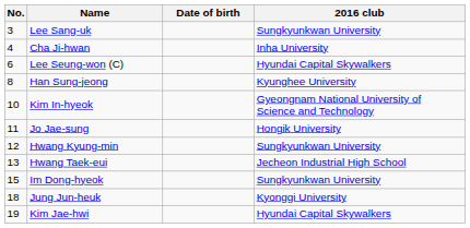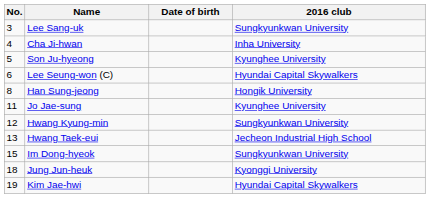 <table class=wikitable sortable style=font-size:100%; text-align:center;>
 <tr>
 <th>No.</th>
 <th style=width:12em>Name</th>
 <th style=width:8em>Date of birth</th>
 <th style=width:19em>2016 club</th>
 </tr>
 <tr>
 <td>3</td>
 <td><a href='#'>Lee Sang-uk</a></td>
 <td></td>
 <td> <a href='#'>Sungkyunkwan University</a></td>
 </tr>
 <tr>
 <td>4</td>
 <td><a href='#'>Cha Ji-hwan</a></td>
 <td></td>
 <td> <a href='#'>Inha University</a></td>
 </tr>
 <tr>
+<td>5</td>
+<td><a href='#'>Son Ju-hyeong</a></td>
+<td></td>
+<td> <a href='#'>Kyunghee University</a></td>
+</tr>
+<tr>
 <td>6</td>
 <td><a href='#'>Lee Seung-won</a> (C)</td>
 <td></td>
 <td> <a href='#'>Hyundai Capital Skywalkers</a></td>
 </tr>
 <tr>
 <td>8</td>
 <td><a href='#'>Han Sung-jeong</a></td>
 <td></td>
-<td> <a href='#'>Kyunghee University</a></td>
-</tr>
-<tr>
-<td>10</td>
-<td><a href='#'>Kim In-hyeok</a></td>
-<td></td>
-<td> <a href='#'>Gyeongnam National University of Science and Technology</a></td>
+<td> <a href='#'>Hongik University</a></td>
 </tr>
 <tr>
 <td>11</td>
 <td><a href='#'>Jo Jae-sung</a></td>
 <td></td>
-<td> <a href='#'>Hongik University</a></td>
+<td> <a href='#'>Kyunghee University</a></td>
 </tr>
 <tr>
 <td>12</td>
 <td><a href='#'>Hwang Kyung-min</a></td>
 <td></td>
 <td> <a href='#'>Sungkyunkwan University</a></td>
 </tr>
 <tr>
 <td>13</td>
 <td><a href='#'>Hwang Taek-eui</a></td>
 <td></td>
 <td> <a href='#'>Jecheon Industrial High School</a></td>
 </tr>
 <tr>
 <td>15</td>
 <td><a href='#'>Im Dong-hyeok</a></td>
 <td></td>
 <td> <a href='#'>Sungkyunkwan University</a></td>
 </tr>
 <tr>
 <td>18</td>
 <td><a href='#'>Jung Jun-heuk</a></td>
 <td></td>
 <td> <a href='#'>Kyonggi University</a></td>
 </tr>
 <tr>
 <td>19</td>
 <td><a href='#'>Kim Jae-hwi</a></td>
 <td></td>
 <td> <a href='#'>Hyundai Capital Skywalkers</a></td>
 </tr>
 </table>
